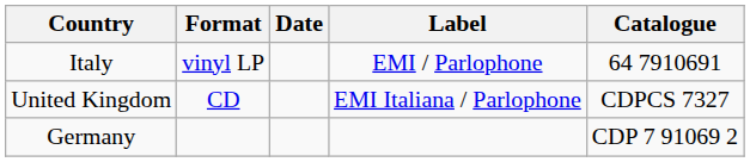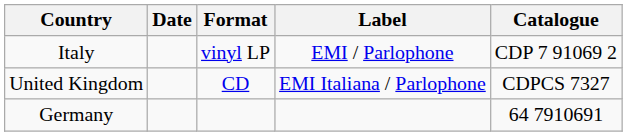 <table class="wikitable">
 <tr>
 <th>Country</th>
+<th>Date</th>
 <th>Format</th>
-<th>Date</th>
 <th>Label</th>
 <th>Catalogue</th>
 </tr>
 <tr>
 <td align=center>Italy</td>
+<td></td>
 <td align=center><a href='#'>vinyl</a> LP</td>
-<td></td>
 <td align=center><a href='#'>EMI</a> / <a href='#'>Parlophone</a></td>
-<td align=center>64 7910691</td>
+<td align=center>CDP 7 91069 2</td>
 </tr>
 <tr>
 <td align=center>United Kingdom</td>
+<td></td>
 <td align=center><a href='#'>CD</a></td>
-<td></td>
 <td align=center><a href='#'>EMI Italiana</a> / <a href='#'>Parlophone</a></td>
 <td align=center>CDPCS 7327</td>
 </tr>
 <tr>
 <td align=center>Germany</td>
 <td></td>
 <td></td>
 <td></td>
-<td align=center>CDP 7 91069 2</td>
+<td align=center>64 7910691</td>
 </tr>
 </table>
